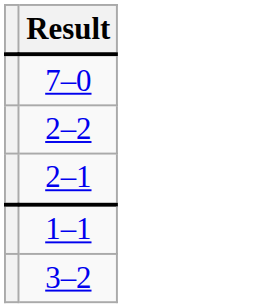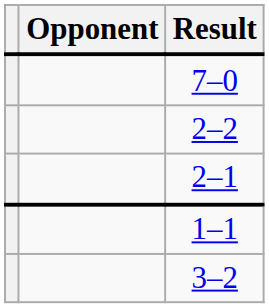 <table class="wikitable plainrowheaders" style="text-align:center">
 <tr>
 <th scope="col"></th>
+<th scope="col">Opponent</th>
 <th scope="col">Result</th>
 </tr>
 <tr style="border-top:2px solid black">
 <th scope="row" style="text-align:center"></th>
+<td align="left"></td>
 <td><a href='#'>7–0</a></td>
 </tr>
 <tr>
 <th scope="row" style="text-align:center"></th>
+<td align="left"></td>
 <td><a href='#'>2–2</a></td>
 </tr>
 <tr>
 <th scope="row" style="text-align:center"></th>
+<td align="left"></td>
 <td><a href='#'>2–1</a></td>
 </tr>
 <tr style="border-top:2px solid black">
 <th scope="row" style="text-align:center"></th>
+<td align="left"></td>
 <td><a href='#'>1–1</a></td>
 </tr>
 <tr>
 <th scope="row" style="text-align:center"></th>
+<td align="left"></td>
 <td><a href='#'>3–2</a></td>
 </tr>
 </table>
